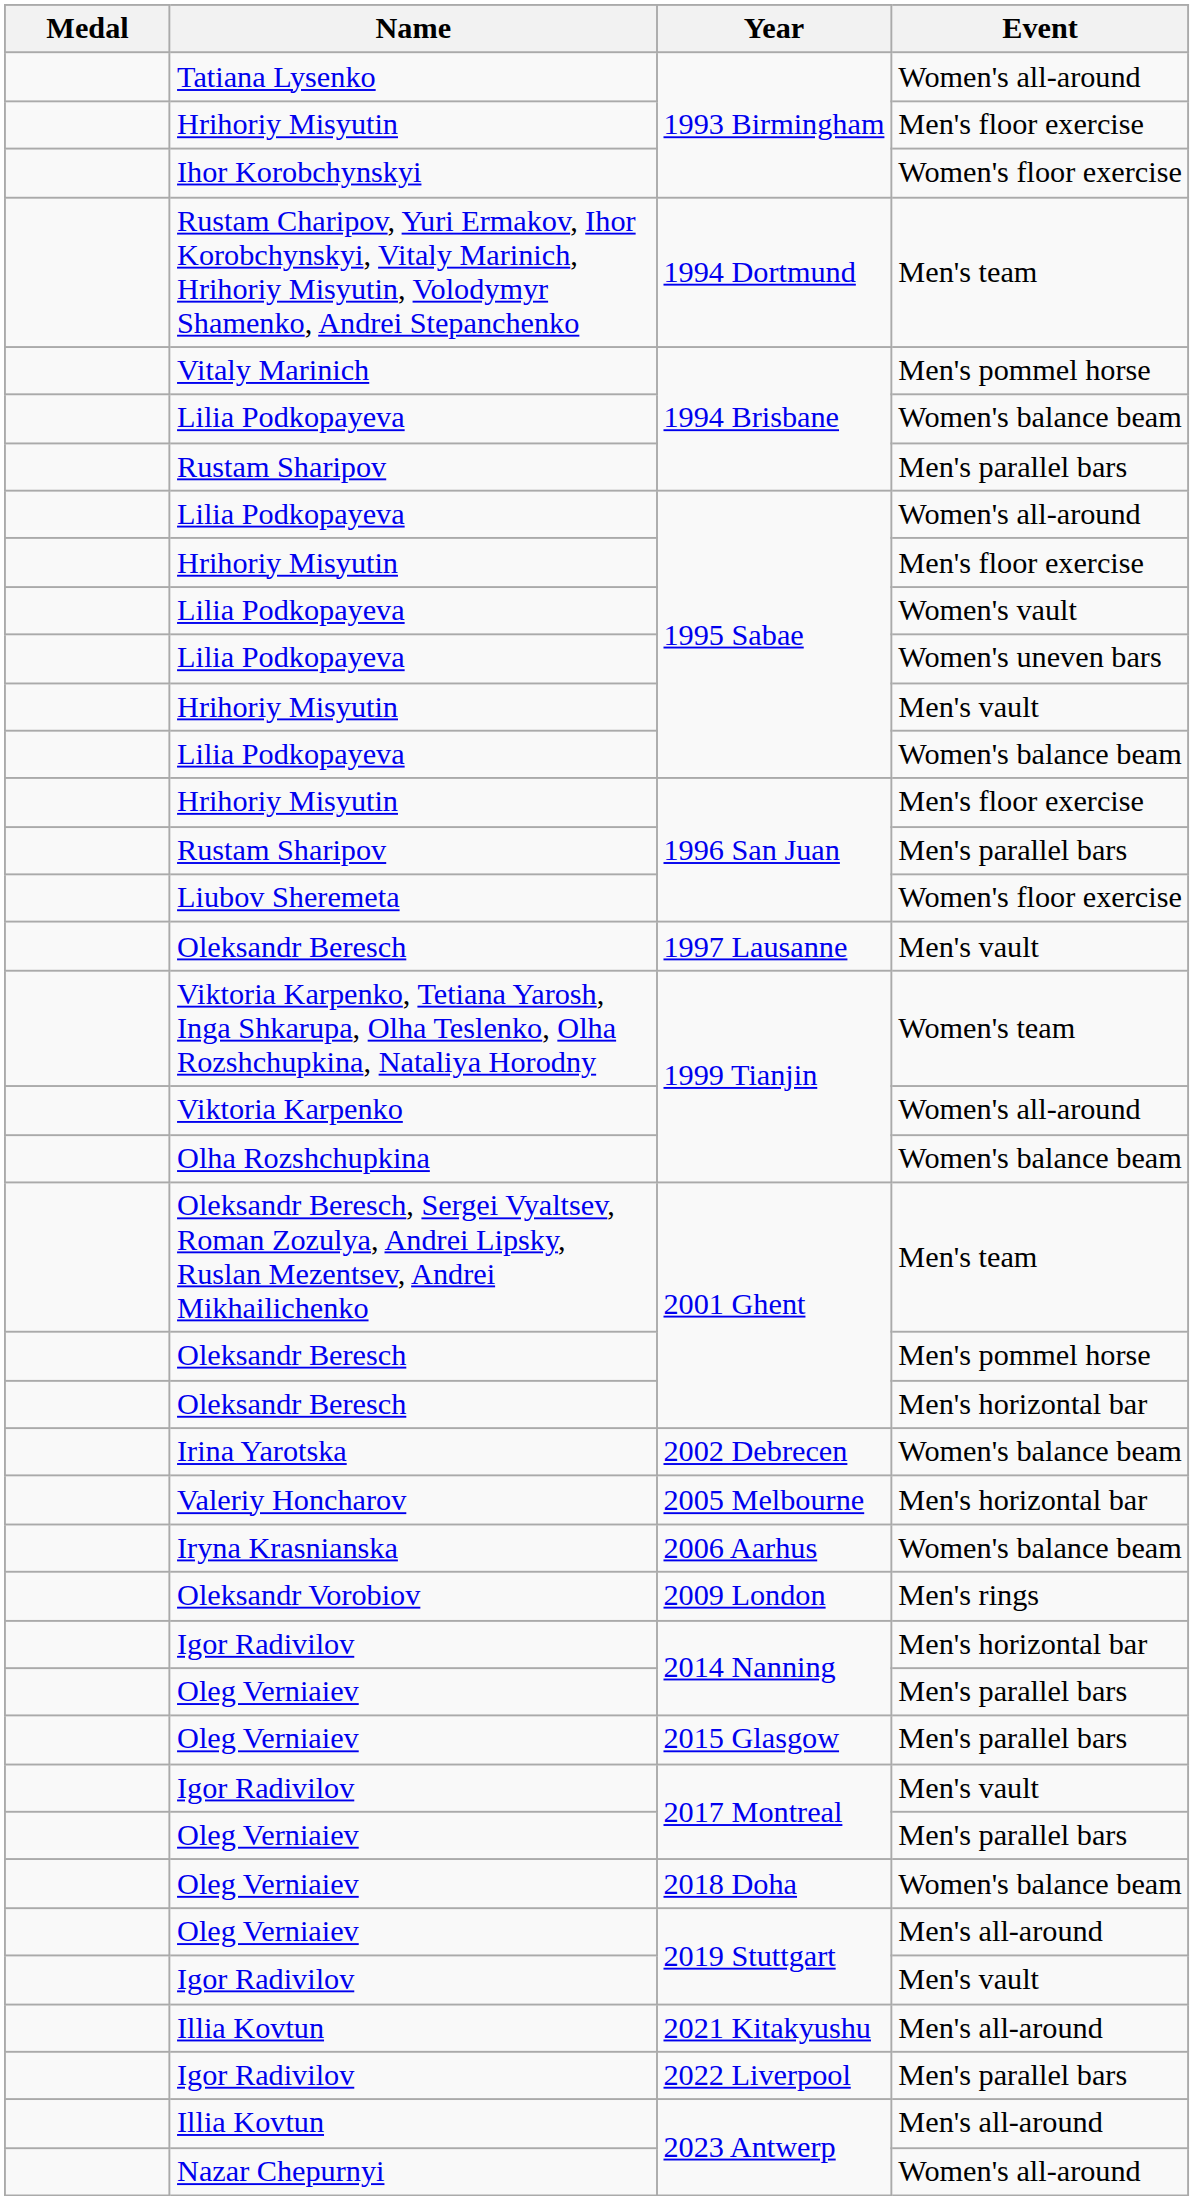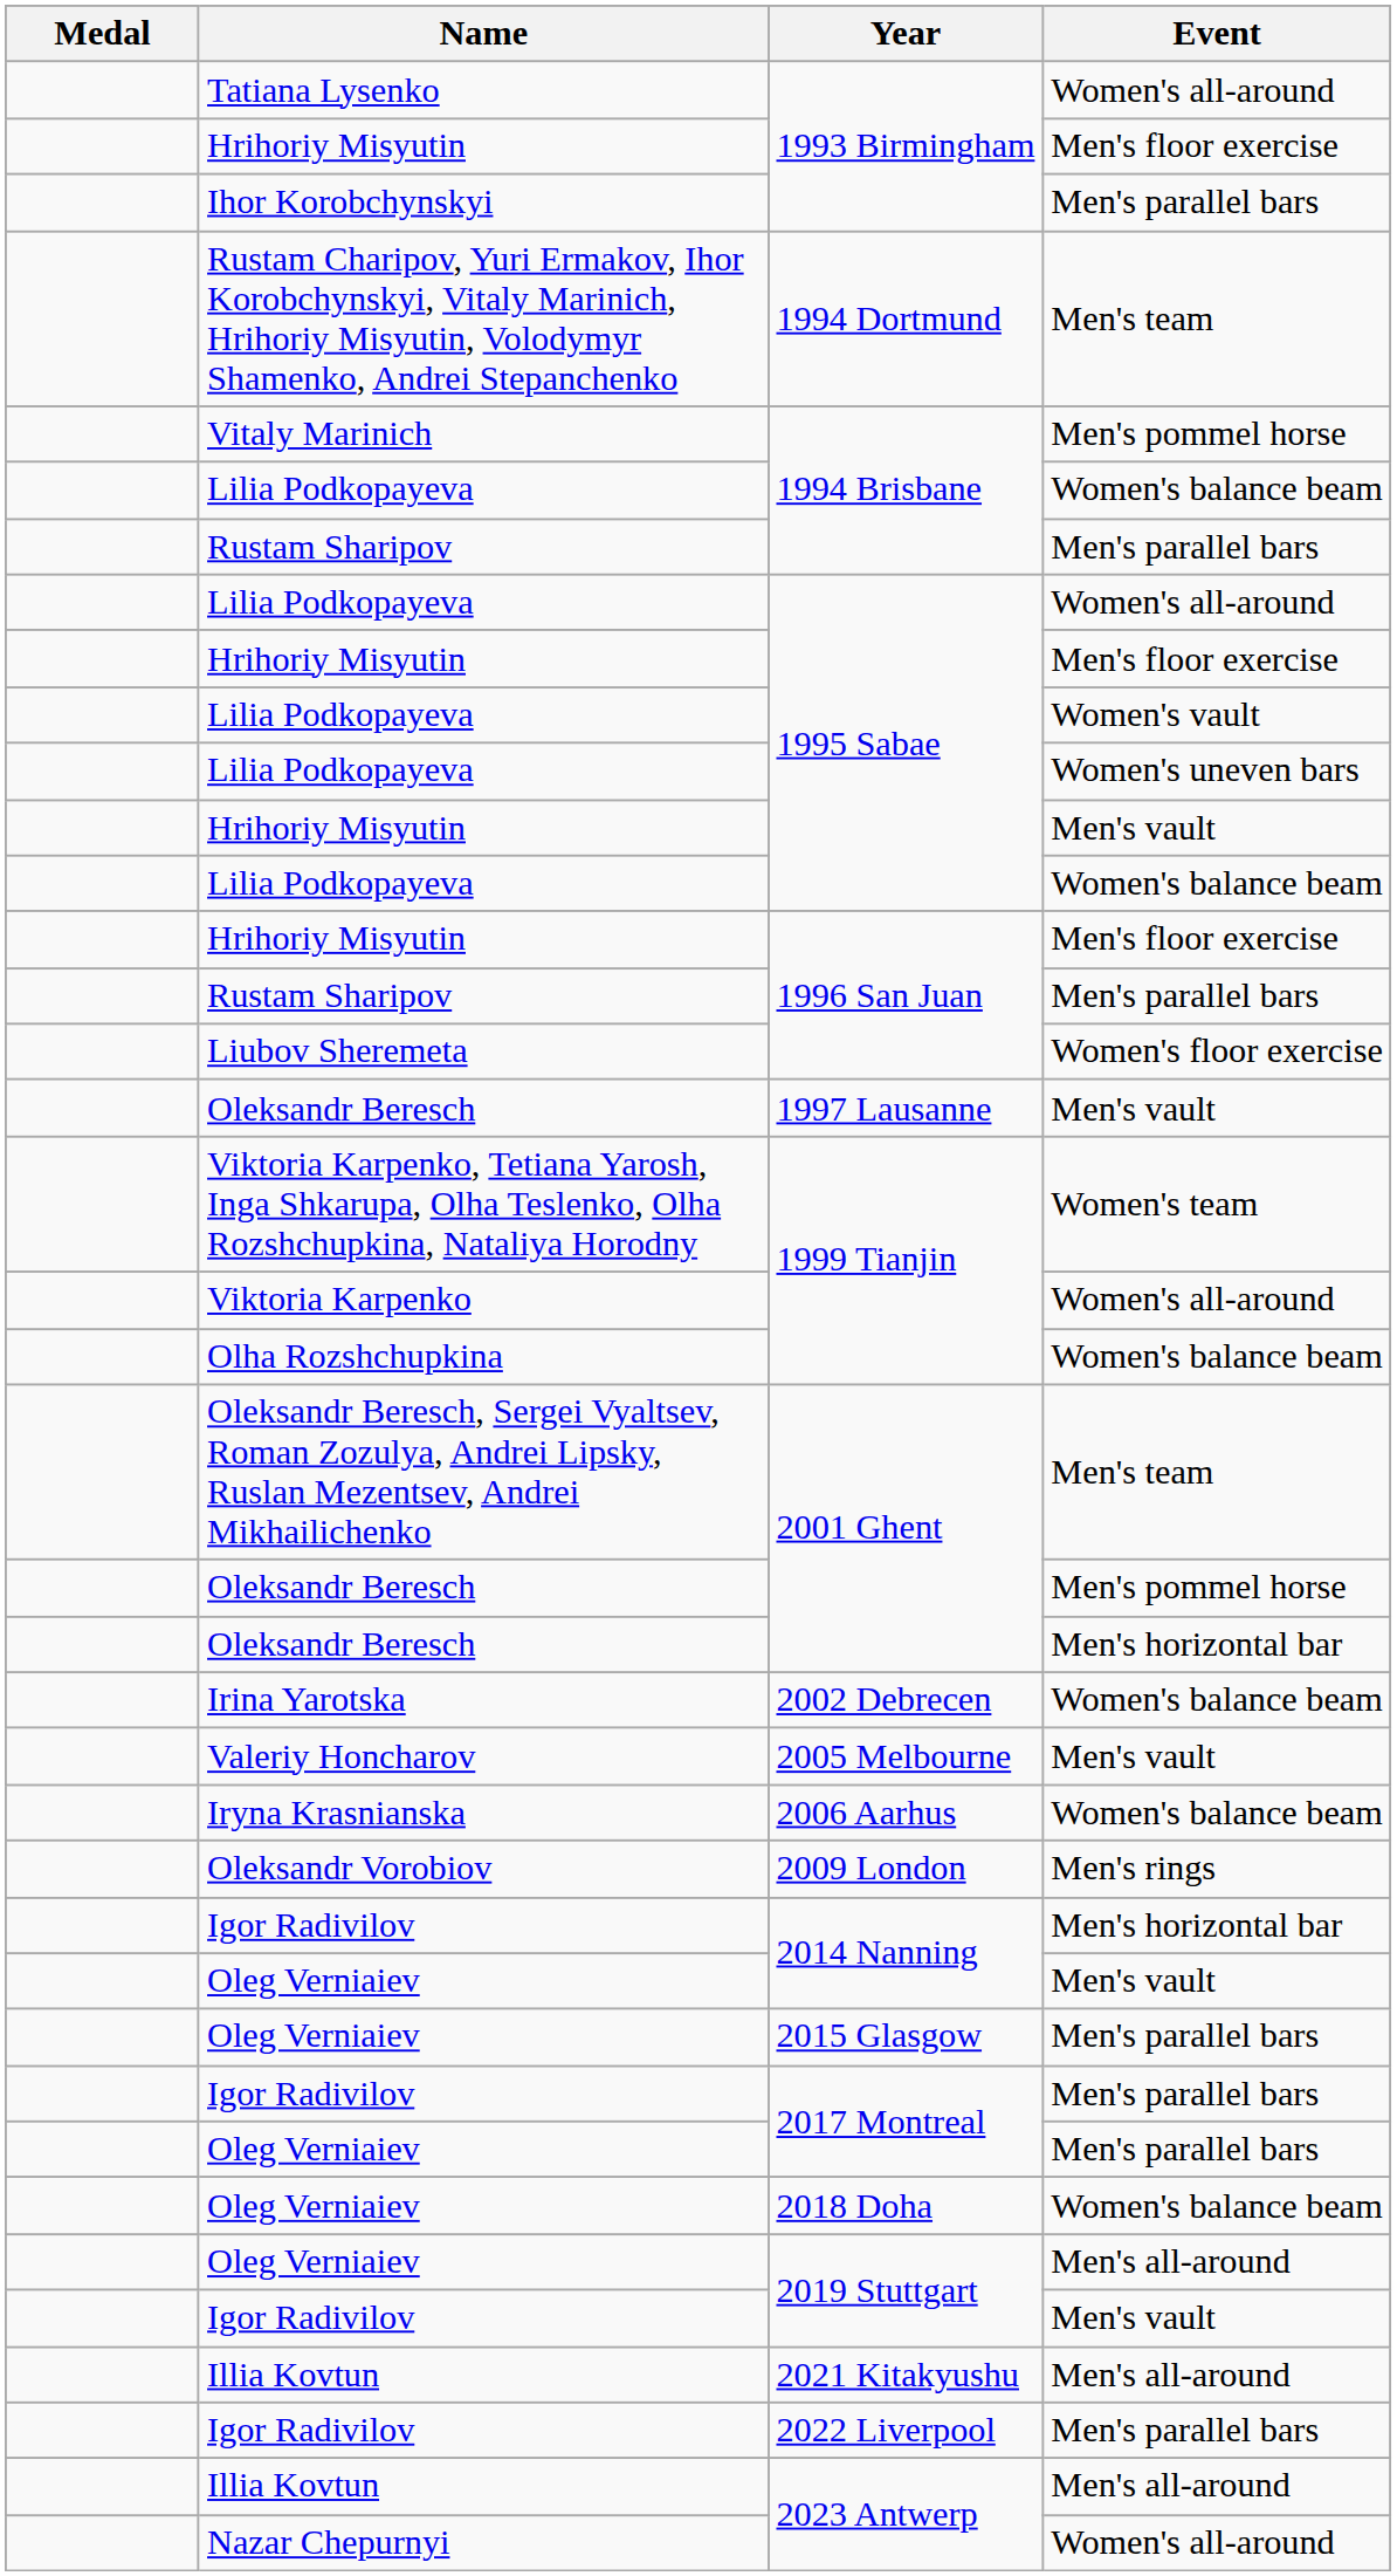 <table class="wikitable sortable">
 <tr>
 <th style="width:5em;">Medal</th>
 <th width=250>Name</th>
 <th>Year</th>
 <th>Event</th>
 </tr>
 <tr>
 <td></td>
 <td><a href='#'>Tatiana Lysenko</a></td>
 <td rowspan="3"> <a href='#'>1993 Birmingham</a></td>
 <td>Women's all-around</td>
 </tr>
 <tr>
 <td></td>
 <td><a href='#'>Hrihoriy Misyutin</a></td>
 <td>Men's floor exercise</td>
 </tr>
 <tr>
 <td></td>
 <td><a href='#'>Ihor Korobchynskyi</a></td>
-<td>Women's floor exercise</td>
+<td>Men's parallel bars</td>
 </tr>
 <tr>
 <td></td>
 <td><a href='#'>Rustam Charipov</a>, <a href='#'>Yuri Ermakov</a>, <a href='#'>Ihor Korobchynskyi</a>, <a href='#'>Vitaly Marinich</a>, <a href='#'>Hrihoriy Misyutin</a>, <a href='#'>Volodymyr Shamenko</a>, <a href='#'>Andrei Stepanchenko</a></td>
 <td rowspan="1"> <a href='#'>1994 Dortmund</a></td>
 <td>Men's team</td>
 </tr>
 <tr>
 <td></td>
 <td><a href='#'>Vitaly Marinich</a></td>
 <td rowspan="3"> <a href='#'>1994 Brisbane</a></td>
 <td>Men's pommel horse</td>
 </tr>
 <tr>
 <td></td>
 <td><a href='#'>Lilia Podkopayeva</a></td>
 <td>Women's balance beam</td>
 </tr>
 <tr>
 <td></td>
 <td><a href='#'>Rustam Sharipov</a></td>
 <td>Men's parallel bars</td>
 </tr>
 <tr>
 <td></td>
 <td><a href='#'>Lilia Podkopayeva</a></td>
 <td rowspan="6"> <a href='#'>1995 Sabae</a></td>
 <td>Women's all-around</td>
 </tr>
 <tr>
 <td></td>
 <td><a href='#'>Hrihoriy Misyutin</a></td>
 <td>Men's floor exercise</td>
 </tr>
 <tr>
 <td></td>
 <td><a href='#'>Lilia Podkopayeva</a></td>
 <td>Women's vault</td>
 </tr>
 <tr>
 <td></td>
 <td><a href='#'>Lilia Podkopayeva</a></td>
 <td>Women's uneven bars</td>
 </tr>
 <tr>
 <td></td>
 <td><a href='#'>Hrihoriy Misyutin</a></td>
 <td>Men's vault</td>
 </tr>
 <tr>
 <td></td>
 <td><a href='#'>Lilia Podkopayeva</a></td>
 <td>Women's balance beam</td>
 </tr>
 <tr>
 <td></td>
 <td><a href='#'>Hrihoriy Misyutin</a></td>
 <td rowspan="3"> <a href='#'>1996 San Juan</a></td>
 <td>Men's floor exercise</td>
 </tr>
 <tr>
 <td></td>
 <td><a href='#'>Rustam Sharipov</a></td>
 <td>Men's parallel bars</td>
 </tr>
 <tr>
 <td></td>
 <td><a href='#'>Liubov Sheremeta</a></td>
 <td>Women's floor exercise</td>
 </tr>
 <tr>
 <td></td>
 <td><a href='#'>Oleksandr Beresch</a></td>
 <td rowspan="1"> <a href='#'>1997 Lausanne</a></td>
 <td>Men's vault</td>
 </tr>
 <tr>
 <td></td>
 <td><a href='#'>Viktoria Karpenko</a>, <a href='#'>Tetiana Yarosh</a>, <a href='#'>Inga Shkarupa</a>, <a href='#'>Olha Teslenko</a>, <a href='#'>Olha Rozshchupkina</a>, <a href='#'>Nataliya Horodny</a></td>
 <td rowspan="3"> <a href='#'>1999 Tianjin</a></td>
 <td>Women's team</td>
 </tr>
 <tr>
 <td></td>
 <td><a href='#'>Viktoria Karpenko</a></td>
 <td>Women's all-around</td>
 </tr>
 <tr>
 <td></td>
 <td><a href='#'>Olha Rozshchupkina</a></td>
 <td>Women's balance beam</td>
 </tr>
 <tr>
 <td></td>
 <td><a href='#'>Oleksandr Beresch</a>, <a href='#'>Sergei Vyaltsev</a>, <a href='#'>Roman Zozulya</a>, <a href='#'>Andrei Lipsky</a>, <a href='#'>Ruslan Mezentsev</a>, <a href='#'>Andrei Mikhailichenko</a></td>
 <td rowspan="3"> <a href='#'>2001 Ghent</a></td>
 <td>Men's team</td>
 </tr>
 <tr>
 <td></td>
 <td><a href='#'>Oleksandr Beresch</a></td>
 <td>Men's pommel horse</td>
 </tr>
 <tr>
 <td></td>
 <td><a href='#'>Oleksandr Beresch</a></td>
 <td>Men's horizontal bar</td>
 </tr>
 <tr>
 <td></td>
 <td><a href='#'>Irina Yarotska</a></td>
 <td rowspan="1"> <a href='#'>2002 Debrecen</a></td>
 <td>Women's balance beam</td>
 </tr>
 <tr>
 <td></td>
 <td><a href='#'>Valeriy Honcharov</a></td>
 <td> <a href='#'>2005 Melbourne</a></td>
-<td>Men's horizontal bar</td>
+<td>Men's vault</td>
 </tr>
 <tr>
 <td></td>
 <td><a href='#'>Iryna Krasnianska</a></td>
 <td rowspan="1"> <a href='#'>2006 Aarhus</a></td>
 <td>Women's balance beam</td>
 </tr>
 <tr>
 <td></td>
 <td><a href='#'>Oleksandr Vorobiov</a></td>
 <td rowspan="1"> <a href='#'>2009 London</a></td>
 <td>Men's rings</td>
 </tr>
 <tr>
 <td></td>
 <td><a href='#'>Igor Radivilov</a></td>
 <td rowspan="2"> <a href='#'>2014 Nanning</a></td>
 <td>Men's horizontal bar</td>
 </tr>
 <tr>
 <td></td>
 <td><a href='#'>Oleg Verniaiev</a></td>
-<td>Men's parallel bars</td>
+<td>Men's vault</td>
 </tr>
 <tr>
 <td></td>
 <td><a href='#'>Oleg Verniaiev</a></td>
 <td rowspan="1"> <a href='#'>2015 Glasgow</a></td>
 <td>Men's parallel bars</td>
 </tr>
 <tr>
 <td></td>
 <td><a href='#'>Igor Radivilov</a></td>
 <td rowspan="2"> <a href='#'>2017 Montreal</a></td>
-<td>Men's vault</td>
+<td>Men's parallel bars</td>
 </tr>
 <tr>
 <td></td>
 <td><a href='#'>Oleg Verniaiev</a></td>
 <td>Men's parallel bars</td>
 </tr>
 <tr>
 <td></td>
 <td><a href='#'>Oleg Verniaiev</a></td>
 <td rowspan="1"> <a href='#'>2018 Doha</a></td>
 <td>Women's balance beam</td>
 </tr>
 <tr>
 <td></td>
 <td><a href='#'>Oleg Verniaiev</a></td>
 <td rowspan="2"> <a href='#'>2019 Stuttgart</a></td>
 <td>Men's all-around</td>
 </tr>
 <tr>
 <td></td>
 <td><a href='#'>Igor Radivilov</a></td>
 <td>Men's vault</td>
 </tr>
 <tr>
 <td></td>
 <td><a href='#'>Illia Kovtun</a></td>
 <td rowspan="1"> <a href='#'>2021 Kitakyushu</a></td>
 <td>Men's all-around</td>
 </tr>
 <tr>
 <td></td>
 <td><a href='#'>Igor Radivilov</a></td>
 <td rowspan="1"> <a href='#'>2022 Liverpool</a></td>
 <td>Men's parallel bars</td>
 </tr>
 <tr>
 <td></td>
 <td><a href='#'>Illia Kovtun</a></td>
 <td rowspan="2"> <a href='#'>2023 Antwerp</a></td>
 <td>Men's all-around</td>
 </tr>
 <tr>
 <td></td>
 <td><a href='#'>Nazar Chepurnyi</a></td>
 <td>Women's all-around</td>
 </tr>
 </table>
